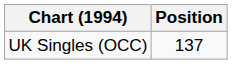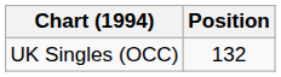 <table class="wikitable">
 <tr>
 <th>Chart (1994)</th>
 <th>Position</th>
 </tr>
 <tr>
 <td>UK Singles (OCC)</td>
-<td style="text-align:center;">137</td>
+<td style="text-align:center;">132</td>
 </tr>
 </table>
